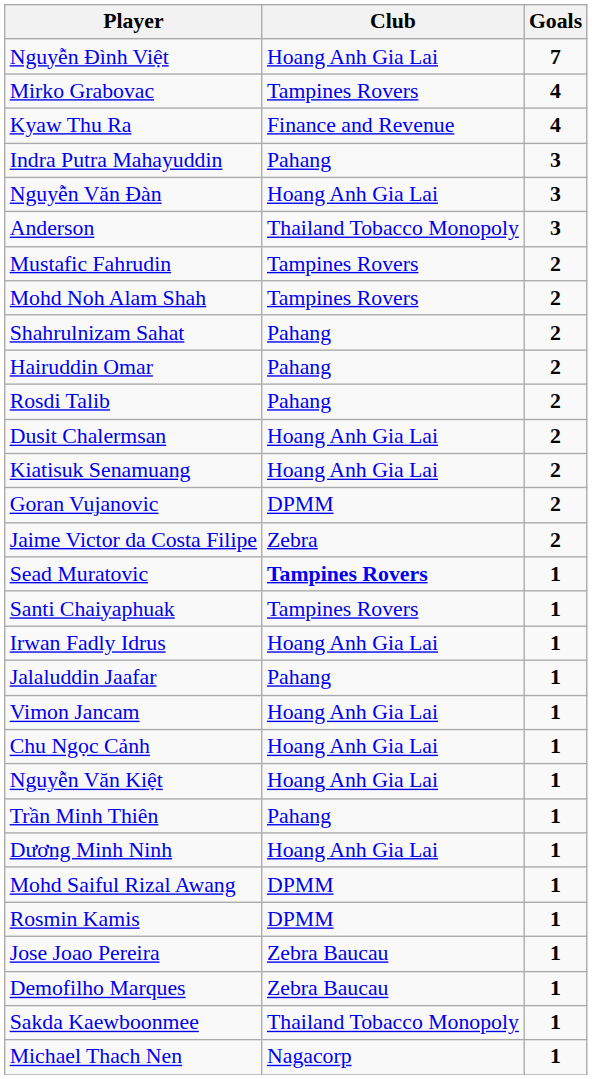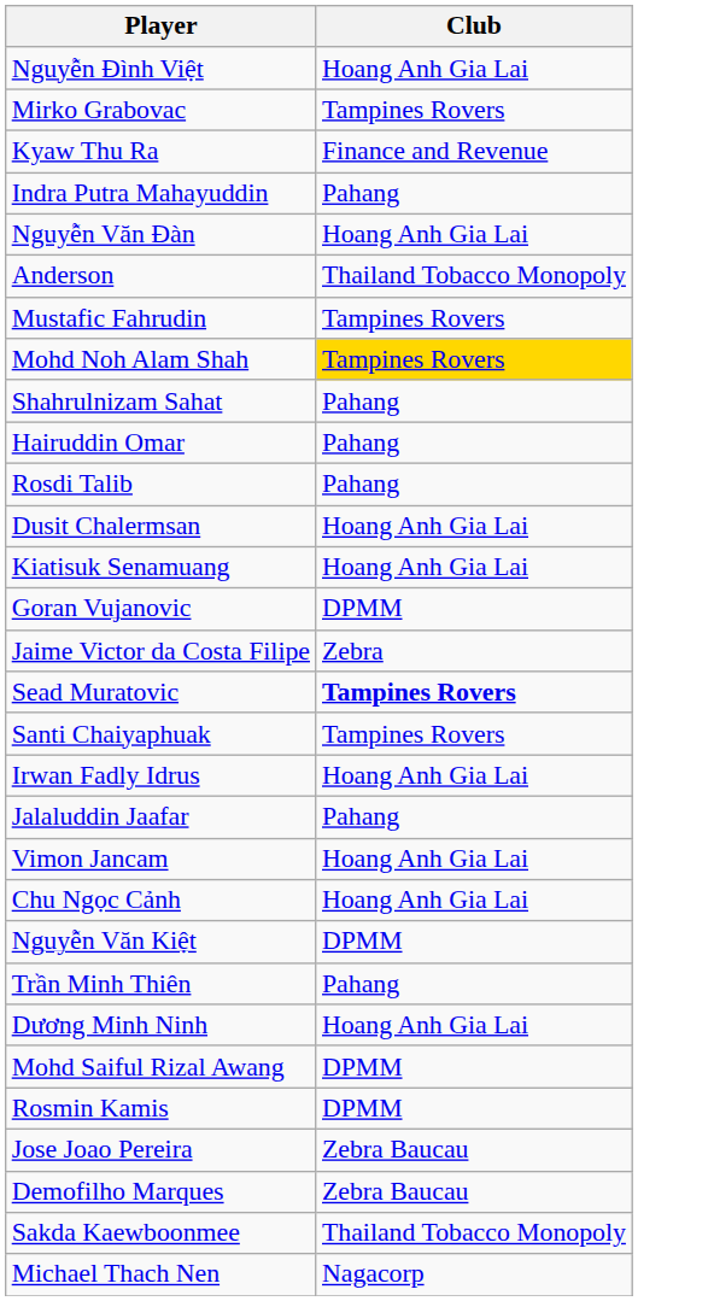 <table class="wikitable">
 <tr>
 <th>Player</th>
 <th>Club</th>
-<th>Goals</th>
 </tr>
 <tr>
 <td> <a href='#'>Nguyễn Đình Việt</a></td>
 <td> <a href='#'>Hoang Anh Gia Lai</a></td>
-<td align=center><strong>7</strong></td>
 </tr>
 <tr>
 <td> <a href='#'>Mirko Grabovac</a></td>
 <td> <a href='#'>Tampines Rovers</a></td>
-<td align=center><strong>4</strong></td>
 </tr>
 <tr>
 <td> <a href='#'>Kyaw Thu Ra</a></td>
 <td> <a href='#'>Finance and Revenue</a></td>
-<td align=center><strong>4</strong></td>
 </tr>
 <tr>
 <td> <a href='#'>Indra Putra Mahayuddin</a></td>
 <td> <a href='#'>Pahang</a></td>
-<td align=center><strong>3</strong></td>
 </tr>
 <tr>
 <td> <a href='#'>Nguyễn Văn Đàn</a></td>
 <td> <a href='#'>Hoang Anh Gia Lai</a></td>
-<td align=center><strong>3</strong></td>
 </tr>
 <tr>
 <td> <a href='#'>Anderson</a></td>
 <td> <a href='#'>Thailand Tobacco Monopoly</a></td>
-<td align=center><strong>3</strong></td>
 </tr>
 <tr>
 <td> <a href='#'>Mustafic Fahrudin</a></td>
 <td> <a href='#'>Tampines Rovers</a></td>
-<td align=center><strong>2</strong></td>
 </tr>
 <tr>
 <td> <a href='#'>Mohd Noh Alam Shah</a></td>
-<td> <a href='#'>Tampines Rovers</a></td>
-<td align=center><strong>2</strong></td>
+<td style="background: gold;"> <a href='#'>Tampines Rovers</a></td>
 </tr>
 <tr>
 <td> <a href='#'>Shahrulnizam Sahat</a></td>
 <td> <a href='#'>Pahang</a></td>
-<td align=center><strong>2</strong></td>
 </tr>
 <tr>
 <td> <a href='#'>Hairuddin Omar</a></td>
 <td> <a href='#'>Pahang</a></td>
-<td align=center><strong>2</strong></td>
 </tr>
 <tr>
 <td> <a href='#'>Rosdi Talib</a></td>
 <td> <a href='#'>Pahang</a></td>
-<td align=center><strong>2</strong></td>
 </tr>
 <tr>
 <td> <a href='#'>Dusit Chalermsan</a></td>
 <td> <a href='#'>Hoang Anh Gia Lai</a></td>
-<td align=center><strong>2</strong></td>
 </tr>
 <tr>
 <td> <a href='#'>Kiatisuk Senamuang</a></td>
 <td> <a href='#'>Hoang Anh Gia Lai</a></td>
-<td align=center><strong>2</strong></td>
 </tr>
 <tr>
 <td> <a href='#'>Goran Vujanovic</a></td>
 <td> <a href='#'>DPMM</a></td>
-<td align=center><strong>2</strong></td>
 </tr>
 <tr>
 <td> <a href='#'>Jaime Victor da Costa Filipe</a></td>
 <td> <a href='#'>Zebra</a></td>
-<td align=center><strong>2</strong></td>
 </tr>
 <tr>
 <td> <a href='#'>Sead Muratovic</a></td>
 <td><strong> <a href='#'>Tampines Rovers</a></strong></td>
-<td align=center><strong>1</strong></td>
 </tr>
 <tr>
 <td> <a href='#'>Santi Chaiyaphuak</a></td>
 <td> <a href='#'>Tampines Rovers</a></td>
-<td align=center><strong>1</strong></td>
 </tr>
 <tr>
 <td> <a href='#'>Irwan Fadly Idrus</a></td>
 <td> <a href='#'>Hoang Anh Gia Lai</a></td>
-<td align=center><strong>1</strong></td>
 </tr>
 <tr>
 <td> <a href='#'>Jalaluddin Jaafar</a></td>
 <td> <a href='#'>Pahang</a></td>
-<td align=center><strong>1</strong></td>
 </tr>
 <tr>
 <td> <a href='#'>Vimon Jancam</a></td>
 <td> <a href='#'>Hoang Anh Gia Lai</a></td>
-<td align=center><strong>1</strong></td>
 </tr>
 <tr>
 <td> <a href='#'>Chu Ngọc Cảnh</a></td>
 <td> <a href='#'>Hoang Anh Gia Lai</a></td>
-<td align=center><strong>1</strong></td>
 </tr>
 <tr>
 <td> <a href='#'>Nguyễn Văn Kiệt</a></td>
-<td> <a href='#'>Hoang Anh Gia Lai</a></td>
-<td align=center><strong>1</strong></td>
+<td> <a href='#'>DPMM</a></td>
 </tr>
 <tr>
 <td> <a href='#'>Trần Minh Thiên</a></td>
 <td> <a href='#'>Pahang</a></td>
-<td align=center><strong>1</strong></td>
 </tr>
 <tr>
 <td> <a href='#'>Dương Minh Ninh</a></td>
 <td> <a href='#'>Hoang Anh Gia Lai</a></td>
-<td align=center><strong>1</strong></td>
 </tr>
 <tr>
 <td> <a href='#'>Mohd Saiful Rizal Awang</a></td>
 <td> <a href='#'>DPMM</a></td>
-<td align=center><strong>1</strong></td>
 </tr>
 <tr>
 <td> <a href='#'>Rosmin Kamis</a></td>
 <td> <a href='#'>DPMM</a></td>
-<td align=center><strong>1</strong></td>
 </tr>
 <tr>
 <td> <a href='#'>Jose Joao Pereira</a></td>
 <td> <a href='#'>Zebra Baucau</a></td>
-<td align=center><strong>1</strong></td>
 </tr>
 <tr>
 <td> <a href='#'>Demofilho Marques</a></td>
 <td> <a href='#'>Zebra Baucau</a></td>
-<td align=center><strong>1</strong></td>
 </tr>
 <tr>
 <td> <a href='#'>Sakda Kaewboonmee</a></td>
 <td> <a href='#'>Thailand Tobacco Monopoly</a></td>
-<td align=center><strong>1</strong></td>
 </tr>
 <tr>
 <td> <a href='#'>Michael Thach Nen</a></td>
 <td> <a href='#'>Nagacorp</a></td>
-<td align=center><strong>1</strong></td>
 </tr>
 </table>
